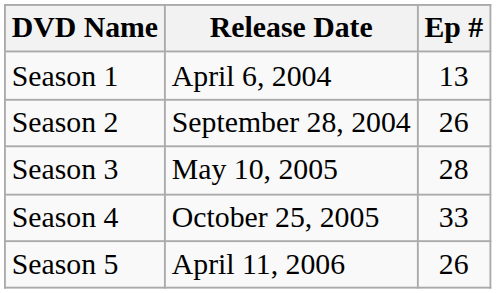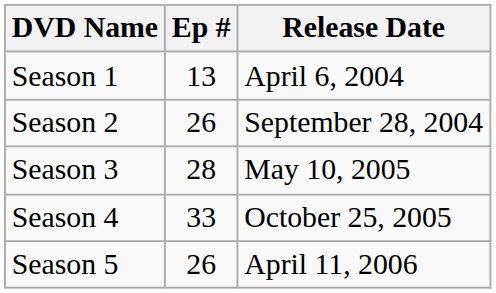 <table class="wikitable">
 <tr>
 <th>DVD Name</th>
+<th>Ep #</th>
 <th>Release Date</th>
-<th>Ep #</th>
 </tr>
 <tr>
 <td>Season 1</td>
+<td style="text-align:center;">13</td>
 <td>April 6, 2004</td>
-<td style="text-align:center;">13</td>
 </tr>
 <tr>
 <td>Season 2</td>
+<td style="text-align:center;">26</td>
 <td>September 28, 2004</td>
-<td style="text-align:center;">26</td>
 </tr>
 <tr>
 <td>Season 3</td>
+<td style="text-align:center;">28</td>
 <td>May 10, 2005</td>
-<td style="text-align:center;">28</td>
 </tr>
 <tr>
 <td>Season 4</td>
+<td style="text-align:center;">33</td>
 <td>October 25, 2005</td>
-<td style="text-align:center;">33</td>
 </tr>
 <tr>
 <td>Season 5</td>
+<td style="text-align:center;">26</td>
 <td>April 11, 2006</td>
-<td style="text-align:center;">26</td>
 </tr>
 </table>
